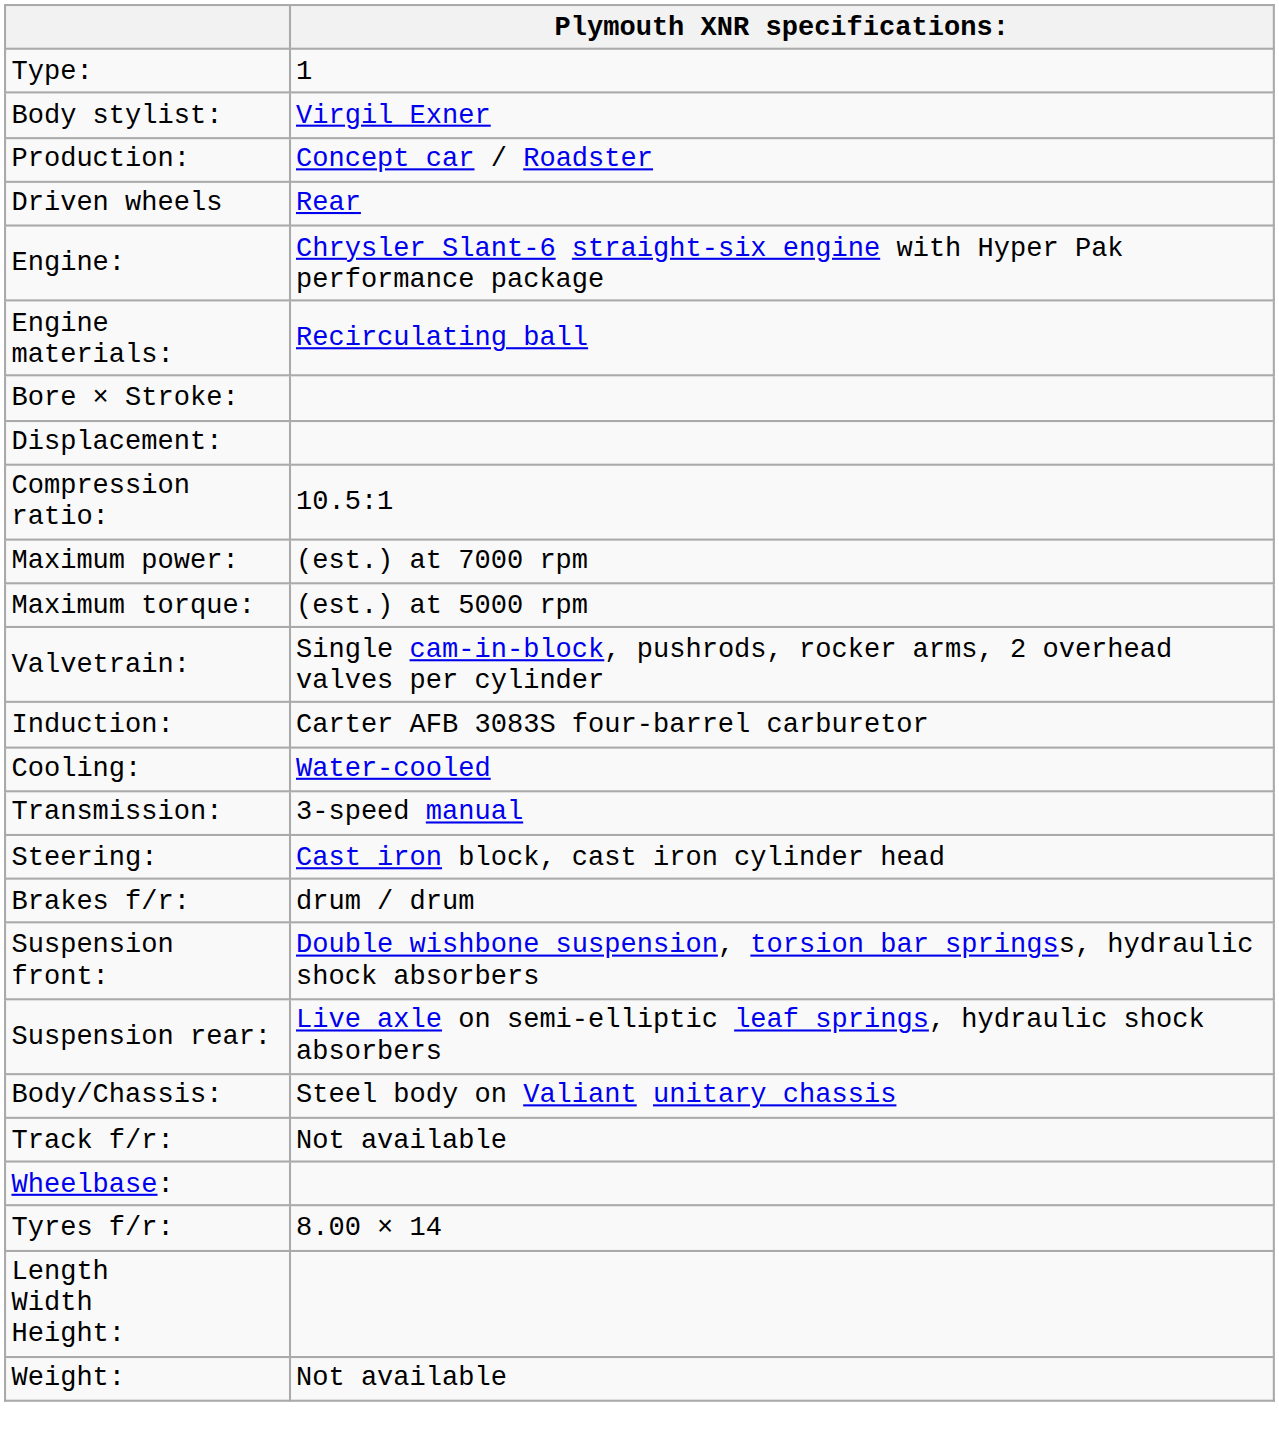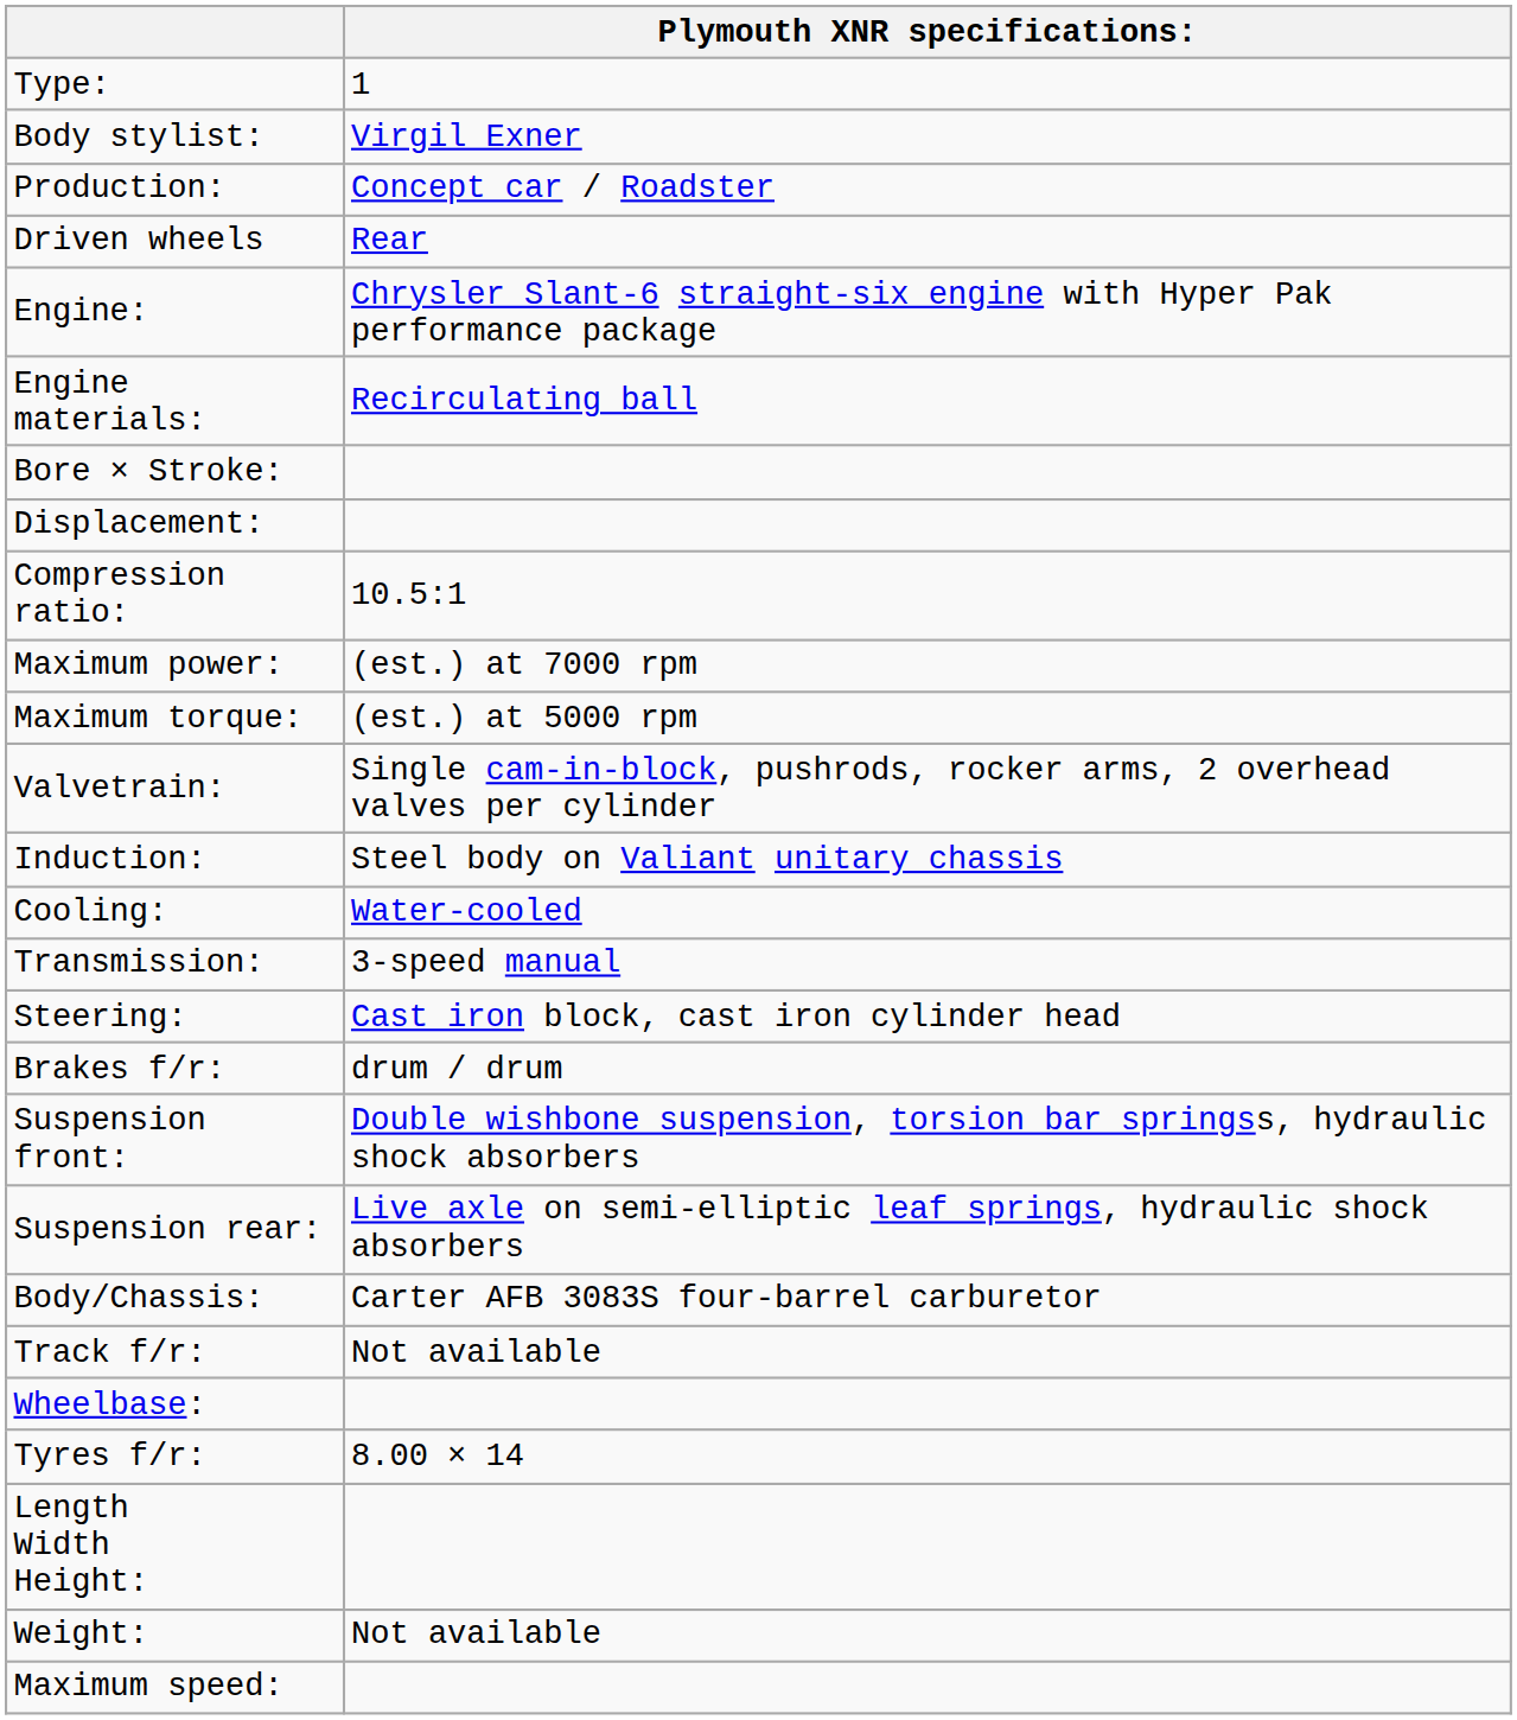 <table class="wikitable defaultcenter col1left">
 <tr>
 <th></th>
 <th>Plymouth XNR specifications:</th>
 </tr>
 <tr>
 <td>Type:</td>
 <td>1</td>
 </tr>
 <tr>
 <td>Body stylist:</td>
 <td><a href='#'>Virgil Exner</a></td>
 </tr>
 <tr>
 <td>Production:</td>
 <td><a href='#'>Concept car</a> / <a href='#'>Roadster</a></td>
 </tr>
 <tr>
 <td>Driven wheels</td>
 <td><a href='#'> Rear</a></td>
 </tr>
 <tr>
 <td>Engine:</td>
 <td><a href='#'>Chrysler Slant-6</a> <a href='#'>straight-six engine</a> with Hyper Pak performance package</td>
 </tr>
 <tr>
 <td>Engine materials:</td>
 <td><a href='#'>Recirculating ball</a></td>
 </tr>
 <tr>
 <td>Bore × Stroke:</td>
 <td></td>
 </tr>
 <tr>
 <td>Displacement:</td>
 <td></td>
 </tr>
 <tr>
 <td>Compression ratio:</td>
 <td>10.5:1</td>
 </tr>
 <tr>
 <td>Maximum power:</td>
 <td> (est.) at 7000 rpm</td>
 </tr>
 <tr>
 <td>Maximum torque:</td>
 <td> (est.) at 5000 rpm</td>
 </tr>
 <tr>
 <td>Valvetrain:</td>
 <td>Single <a href='#'>cam-in-block</a>, pushrods, rocker arms, 2 overhead valves per cylinder</td>
 </tr>
 <tr>
 <td>Induction:</td>
-<td>Carter AFB 3083S four-barrel carburetor</td>
+<td>Steel body on <a href='#'>Valiant</a> <a href='#'>unitary chassis</a></td>
 </tr>
 <tr>
 <td>Cooling:</td>
 <td><a href='#'>Water-cooled</a></td>
 </tr>
 <tr>
 <td>Transmission:</td>
 <td>3-speed <a href='#'>manual</a></td>
 </tr>
 <tr>
 <td>Steering:</td>
 <td><a href='#'>Cast iron</a> block, cast iron cylinder head</td>
 </tr>
 <tr>
 <td>Brakes f/r:</td>
 <td> drum /  drum</td>
 </tr>
 <tr>
 <td>Suspension front:</td>
 <td><a href='#'>Double wishbone suspension</a>, <a href='#'>torsion bar springs</a>s, hydraulic shock absorbers</td>
 </tr>
 <tr>
 <td>Suspension rear:</td>
 <td><a href='#'>Live axle</a> on semi-elliptic <a href='#'>leaf springs</a>, hydraulic shock absorbers</td>
 </tr>
 <tr>
 <td>Body/Chassis:</td>
-<td>Steel body on <a href='#'>Valiant</a> <a href='#'>unitary chassis</a></td>
+<td>Carter AFB 3083S four-barrel carburetor</td>
 </tr>
 <tr>
 <td>Track f/r:</td>
 <td>Not available</td>
 </tr>
 <tr>
 <td><a href='#'>Wheelbase</a>:</td>
 <td></td>
 </tr>
 <tr>
 <td>Tyres f/r:</td>
 <td>8.00 × 14</td>
 </tr>
 <tr>
 <td>Length<br>Width<br>Height:</td>
 <td><br><br></td>
 </tr>
 <tr>
 <td>Weight:</td>
 <td>Not available</td>
 </tr>
+<tr>
+<td>Maximum speed:</td>
+<td></td>
+</tr>
 </table>
